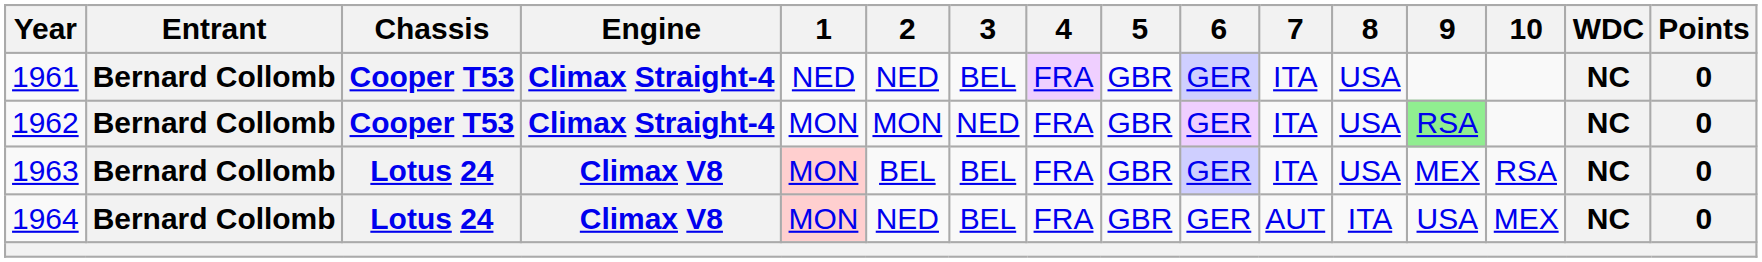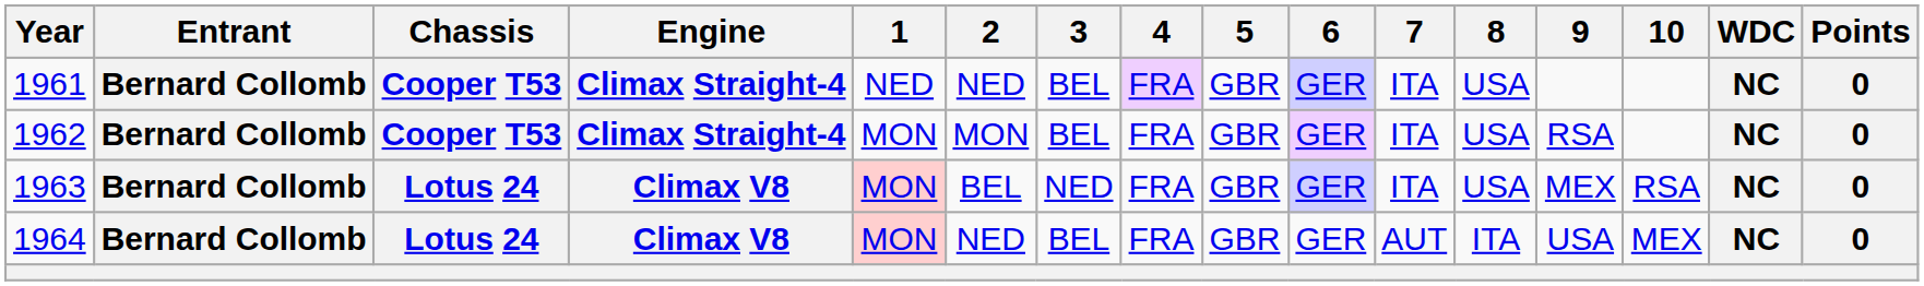 <table class="wikitable" style="text-align:center; font-size:90%">
 <tr>
 <th>Year</th>
 <th>Entrant</th>
 <th>Chassis</th>
 <th>Engine</th>
 <th>1</th>
 <th>2</th>
 <th>3</th>
 <th>4</th>
 <th>5</th>
 <th>6</th>
 <th>7</th>
 <th>8</th>
 <th>9</th>
 <th>10</th>
 <th>WDC</th>
 <th>Points</th>
 </tr>
 <tr>
 <td><a href='#'>1961</a></td>
 <th>Bernard Collomb</th>
 <th><a href='#'>Cooper</a> <a href='#'>T53</a></th>
 <th><a href='#'>Climax</a> <a href='#'>Straight-4</a></th>
 <td><a href='#'>NED</a></td>
 <td><a href='#'>NED</a></td>
 <td><a href='#'>BEL</a></td>
 <td style="background:#EFCFFF;"><a href='#'>FRA</a><br></td>
 <td><a href='#'>GBR</a></td>
 <td style="background:#CFCFFF;"><a href='#'>GER</a><br></td>
 <td><a href='#'>ITA</a></td>
 <td><a href='#'>USA</a></td>
 <td></td>
 <td></td>
 <th>NC</th>
 <th>0</th>
 </tr>
 <tr>
 <td><a href='#'>1962</a></td>
 <th>Bernard Collomb</th>
 <th><a href='#'>Cooper</a> <a href='#'>T53</a></th>
 <th><a href='#'>Climax</a> <a href='#'>Straight-4</a></th>
 <td><a href='#'>MON</a></td>
 <td><a href='#'>MON</a></td>
-<td><a href='#'>NED</a></td>
+<td><a href='#'>BEL</a></td>
 <td><a href='#'>FRA</a></td>
 <td><a href='#'>GBR</a></td>
 <td style="background:#EFCFFF;"><a href='#'>GER</a><br></td>
 <td><a href='#'>ITA</a></td>
 <td><a href='#'>USA</a></td>
-<td style="background: lightgreen;"><a href='#'>RSA</a></td>
+<td><a href='#'>RSA</a></td>
 <td></td>
 <th>NC</th>
 <th>0</th>
 </tr>
 <tr>
 <td><a href='#'>1963</a></td>
 <th>Bernard Collomb</th>
 <th><a href='#'>Lotus</a> <a href='#'>24</a></th>
 <th><a href='#'>Climax</a> <a href='#'>V8</a></th>
 <td style="background:#FFCFCF;"><a href='#'>MON</a><br></td>
 <td><a href='#'>BEL</a></td>
-<td><a href='#'>BEL</a></td>
+<td><a href='#'>NED</a></td>
 <td><a href='#'>FRA</a></td>
 <td><a href='#'>GBR</a></td>
 <td style="background:#CFCFFF;"><a href='#'>GER</a><br></td>
 <td><a href='#'>ITA</a></td>
 <td><a href='#'>USA</a></td>
 <td><a href='#'>MEX</a></td>
 <td><a href='#'>RSA</a></td>
 <th>NC</th>
 <th>0</th>
 </tr>
 <tr>
 <td><a href='#'>1964</a></td>
 <th>Bernard Collomb</th>
 <th><a href='#'>Lotus</a> <a href='#'>24</a></th>
 <th><a href='#'>Climax</a> <a href='#'>V8</a></th>
 <td style="background:#FFCFCF;"><a href='#'>MON</a><br></td>
 <td><a href='#'>NED</a></td>
 <td><a href='#'>BEL</a></td>
 <td><a href='#'>FRA</a></td>
 <td><a href='#'>GBR</a></td>
 <td><a href='#'>GER</a></td>
 <td><a href='#'>AUT</a></td>
 <td><a href='#'>ITA</a></td>
 <td><a href='#'>USA</a></td>
 <td><a href='#'>MEX</a></td>
 <th>NC</th>
 <th>0</th>
 </tr>
 <tr>
 <th colspan="16"></th>
 </tr>
 </table>
